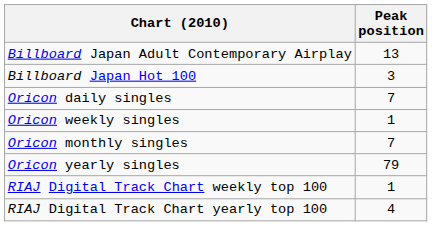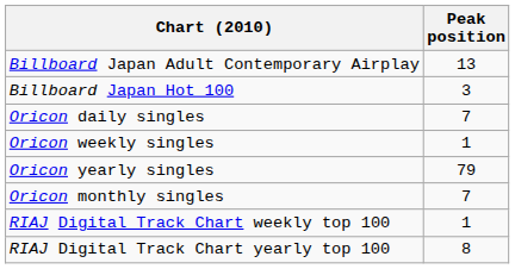 <table class="wikitable">
 <tr>
 <th>Chart (2010)</th>
 <th>Peak<br>position</th>
 </tr>
 <tr>
 <td><em><a href='#'>Billboard</a></em> Japan Adult Contemporary Airplay</td>
 <td align="center">13</td>
 </tr>
 <tr>
 <td><em>Billboard</em> <a href='#'>Japan Hot 100</a></td>
 <td align="center">3</td>
 </tr>
 <tr>
 <td><em><a href='#'>Oricon</a></em> daily singles</td>
 <td align="center">7</td>
 </tr>
 <tr>
 <td><em><a href='#'>Oricon</a></em> weekly singles</td>
 <td align="center">1</td>
 </tr>
 <tr>
+<td><em><a href='#'>Oricon</a></em> yearly singles</td>
+<td align="center">79</td>
+</tr>
+<tr>
 <td><em><a href='#'>Oricon</a></em> monthly singles</td>
 <td align="center">7</td>
-</tr>
-<tr>
-<td><em><a href='#'>Oricon</a></em> yearly singles</td>
-<td align="center">79</td>
 </tr>
 <tr>
 <td><em><a href='#'>RIAJ</a></em> <a href='#'>Digital Track Chart</a> weekly top 100</td>
 <td align="center">1</td>
 </tr>
 <tr>
 <td><em>RIAJ</em> Digital Track Chart yearly top 100</td>
-<td align="center">4</td>
+<td align="center">8</td>
 </tr>
 </table>
